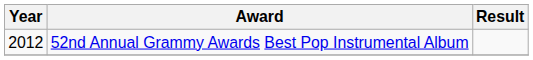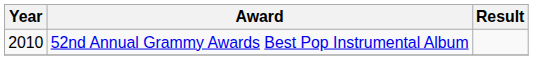 <table class="wikitable">
 <tr>
 <th>Year</th>
 <th>Award</th>
 <th>Result</th>
 </tr>
 <tr>
-<td>2012</td>
+<td>2010</td>
 <td><a href='#'>52nd Annual Grammy Awards</a> <a href='#'>Best Pop Instrumental Album</a></td>
 <td></td>
 </tr>
 <tr>
 </tr>
 </table>
